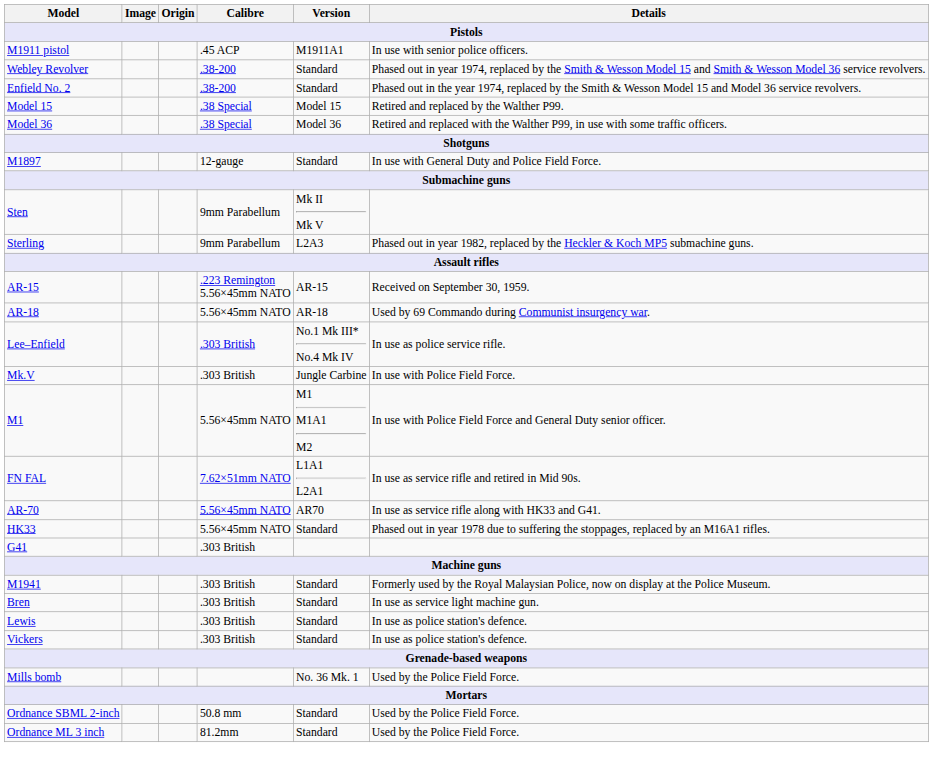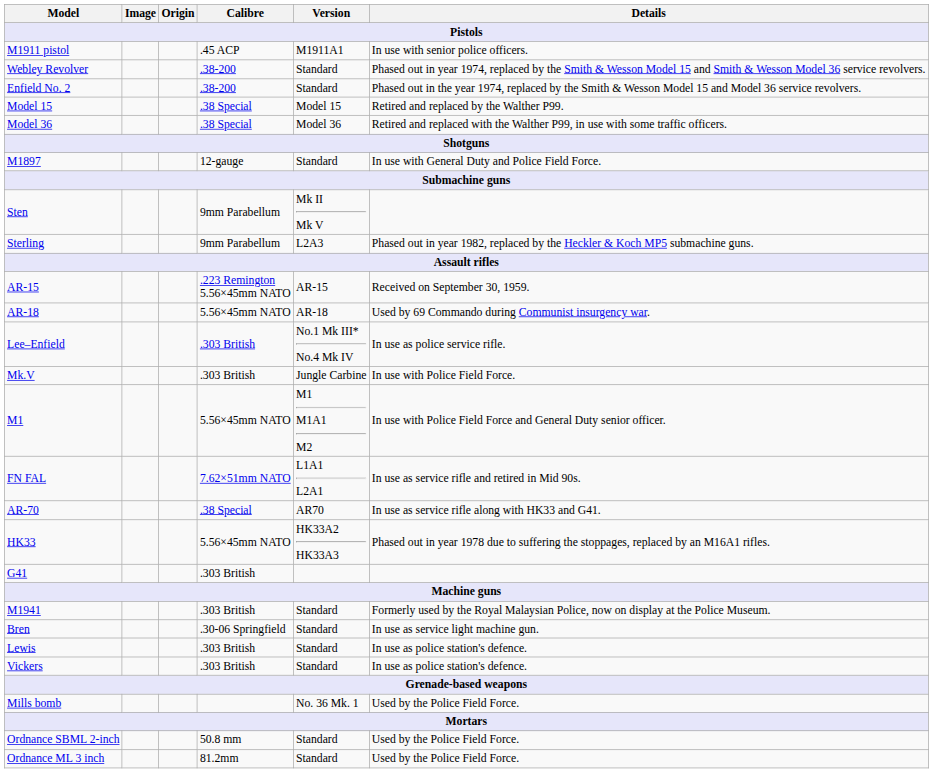 <table class="wikitable">
 <tr>
 <th style="text-align: center;">Model</th>
 <th style="text-align: center;">Image</th>
 <th style="text-align: center;">Origin</th>
 <th style="text-align: center;">Calibre</th>
 <th style="text-align: center;">Version</th>
 <th style="text-align: center;">Details</th>
 </tr>
 <tr>
 <th colspan="7" style="background: lavender;">Pistols</th>
 </tr>
 <tr>
 <td><a href='#'>M1911 pistol</a></td>
 <td></td>
 <td></td>
 <td>.45 ACP</td>
 <td>M1911A1</td>
 <td>In use with senior police officers.</td>
 </tr>
 <tr>
 <td><a href='#'>Webley Revolver</a></td>
 <td></td>
 <td></td>
 <td><a href='#'>.38-200</a></td>
 <td>Standard</td>
 <td>Phased out in year 1974, replaced by the <a href='#'>Smith & Wesson Model 15</a> and <a href='#'>Smith & Wesson Model 36</a> service revolvers.</td>
 </tr>
 <tr>
 <td><a href='#'>Enfield No. 2</a></td>
 <td></td>
 <td></td>
 <td><a href='#'>.38-200</a></td>
 <td>Standard</td>
 <td>Phased out in the year 1974, replaced by the Smith & Wesson Model 15 and Model 36 service revolvers.</td>
 </tr>
 <tr>
 <td><a href='#'>Model 15</a></td>
 <td></td>
 <td></td>
 <td><a href='#'>.38 Special</a></td>
 <td>Model 15</td>
 <td>Retired and replaced by the Walther P99.</td>
 </tr>
 <tr>
 <td><a href='#'>Model 36</a></td>
 <td></td>
 <td></td>
 <td><a href='#'>.38 Special</a></td>
 <td>Model 36</td>
 <td>Retired and replaced with the Walther P99, in use with some traffic officers.</td>
 </tr>
 <tr>
 <th colspan="7" style="background: lavender;">Shotguns</th>
 </tr>
 <tr>
 <td><a href='#'>M1897</a></td>
 <td></td>
 <td></td>
 <td>12-gauge</td>
 <td>Standard</td>
 <td>In use with General Duty and Police Field Force.</td>
 </tr>
 <tr>
 <th colspan="7" style="background: lavender;">Submachine guns</th>
 </tr>
 <tr>
 <td><a href='#'>Sten</a></td>
 <td></td>
 <td></td>
 <td>9mm Parabellum</td>
 <td>Mk II<hr>Mk V</td>
 <td></td>
 </tr>
 <tr>
 <td><a href='#'>Sterling</a></td>
 <td></td>
 <td></td>
 <td>9mm Parabellum</td>
 <td>L2A3</td>
 <td>Phased out in year 1982, replaced by the <a href='#'>Heckler & Koch MP5</a> submachine guns.</td>
 </tr>
 <tr>
 <th colspan="7" style="background: lavender;">Assault rifles</th>
 </tr>
 <tr>
 <td><a href='#'>AR-15</a></td>
 <td></td>
 <td></td>
 <td><a href='#'>.223 Remington</a><br>5.56×45mm NATO</td>
 <td>AR-15</td>
 <td>Received on September 30, 1959.</td>
 </tr>
 <tr>
 <td><a href='#'>AR-18</a></td>
 <td></td>
 <td></td>
 <td>5.56×45mm NATO</td>
 <td>AR-18</td>
 <td>Used by 69 Commando during <a href='#'>Communist insurgency war</a>.</td>
 </tr>
 <tr>
 <td><a href='#'>Lee–Enfield</a></td>
 <td></td>
 <td></td>
 <td><a href='#'>.303 British</a></td>
 <td>No.1 Mk III*<hr>No.4 Mk IV</td>
 <td>In use as police service rifle.</td>
 </tr>
 <tr>
 <td><a href='#'>Mk.V</a></td>
 <td></td>
 <td></td>
 <td>.303 British</td>
 <td>Jungle Carbine</td>
 <td>In use with Police Field Force.</td>
 </tr>
 <tr>
 <td><a href='#'>M1</a></td>
 <td></td>
 <td></td>
 <td>5.56×45mm NATO</td>
 <td>M1<hr>M1A1<hr>M2</td>
 <td>In use with Police Field Force and General Duty senior officer.</td>
 </tr>
 <tr>
 <td><a href='#'>FN FAL</a></td>
 <td></td>
 <td><br></td>
 <td><a href='#'>7.62×51mm NATO</a></td>
 <td>L1A1<hr>L2A1</td>
 <td>In use as service rifle and retired in Mid 90s.</td>
 </tr>
 <tr>
 <td><a href='#'>AR-70</a></td>
 <td></td>
 <td></td>
-<td><a href='#'>5.56×45mm NATO</a></td>
+<td><a href='#'>.38 Special</a></td>
 <td>AR70</td>
 <td>In use as service rifle along with HK33 and G41.</td>
 </tr>
 <tr>
 <td><a href='#'>HK33</a></td>
 <td></td>
 <td></td>
 <td>5.56×45mm NATO</td>
-<td>Standard</td>
+<td>HK33A2<hr>HK33A3</td>
 <td>Phased out in year 1978 due to suffering the stoppages, replaced by an M16A1 rifles.</td>
 </tr>
 <tr>
 <td><a href='#'>G41</a></td>
 <td></td>
 <td></td>
 <td>.303 British</td>
 <td></td>
 <td></td>
 </tr>
 <tr>
 <th colspan="7" style="background: lavender;">Machine guns</th>
 </tr>
 <tr>
 <td><a href='#'>M1941</a></td>
 <td></td>
 <td></td>
 <td>.303 British</td>
 <td>Standard</td>
 <td>Formerly used by the Royal Malaysian Police, now on display at the Police Museum.</td>
 </tr>
 <tr>
 <td><a href='#'>Bren</a></td>
 <td></td>
 <td></td>
-<td>.303 British</td>
+<td>.30-06 Springfield</td>
 <td>Standard</td>
 <td>In use as service light machine gun.</td>
 </tr>
 <tr>
 <td><a href='#'>Lewis</a></td>
 <td></td>
 <td></td>
 <td>.303 British</td>
 <td>Standard</td>
 <td>In use as police station's defence.</td>
 </tr>
 <tr>
 <td><a href='#'>Vickers</a></td>
 <td></td>
 <td></td>
 <td>.303 British</td>
 <td>Standard</td>
 <td>In use as police station's defence.</td>
 </tr>
 <tr>
 <th colspan="7" style="background: lavender;">Grenade-based weapons</th>
 </tr>
 <tr>
 <td><a href='#'>Mills bomb</a></td>
 <td></td>
 <td></td>
 <td></td>
 <td>No. 36 Mk. 1</td>
 <td>Used by the Police Field Force.</td>
 </tr>
 <tr>
 <th colspan="7" style="background: lavender;">Mortars</th>
 </tr>
 <tr>
 <td><a href='#'>Ordnance SBML 2-inch</a></td>
 <td></td>
 <td></td>
 <td>50.8 mm</td>
 <td>Standard</td>
 <td>Used by the Police Field Force.</td>
 </tr>
 <tr>
 <td><a href='#'>Ordnance ML 3 inch</a></td>
 <td></td>
 <td></td>
 <td>81.2mm</td>
 <td>Standard</td>
 <td>Used by the Police Field Force.</td>
 </tr>
 </table>
